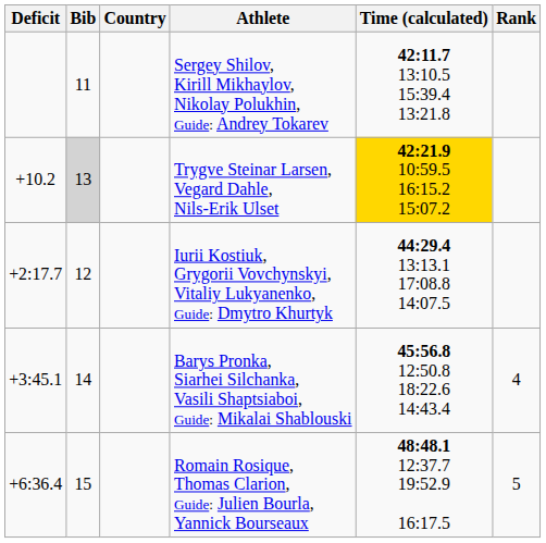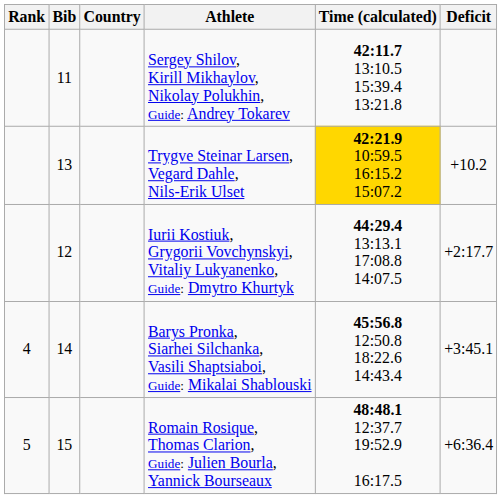 <table class="wikitable sortable" style="text-align:center">
 <tr>
-<th>Deficit</th>
+<th>Rank</th>
 <th>Bib</th>
 <th>Country</th>
 <th>Athlete</th>
 <th>Time (calculated)</th>
-<th>Rank</th>
+<th>Deficit</th>
 </tr>
 <tr>
 <td></td>
 <td>11</td>
 <td align="left"></td>
 <td align="left"><br><a href='#'>Sergey Shilov</a>,<br><a href='#'>Kirill Mikhaylov</a>,<br><a href='#'>Nikolay Polukhin</a>,<br><small><a href='#'>Guide</a>:</small> <a href='#'>Andrey Tokarev</a></td>
 <td><strong>42:11.7</strong><br>13:10.5<br>15:39.4<br>13:21.8<br></td>
 <td></td>
 </tr>
 <tr>
-<td>+10.2</td>
-<td style="background: lightgrey;">13</td>
+<td></td>
+<td>13</td>
 <td align="left"></td>
 <td align="left"><br><a href='#'>Trygve Steinar Larsen</a>,<br><a href='#'>Vegard Dahle</a>,<br><a href='#'>Nils-Erik Ulset</a></td>
 <td style="background: gold;"><strong>42:21.9</strong><br>10:59.5<br>16:15.2<br>15:07.2</td>
-<td></td>
+<td>+10.2</td>
 </tr>
 <tr>
-<td>+2:17.7</td>
+<td></td>
 <td>12</td>
 <td align="left"></td>
 <td align="left"><br><a href='#'>Iurii Kostiuk</a>,<br><a href='#'>Grygorii Vovchynskyi</a>,<br><a href='#'>Vitaliy Lukyanenko</a>,<br><small><a href='#'>Guide</a>:</small> <a href='#'>Dmytro Khurtyk</a></td>
 <td><strong>44:29.4</strong><br>13:13.1<br>17:08.8<br>14:07.5<br></td>
-<td></td>
+<td>+2:17.7</td>
 </tr>
 <tr>
-<td>+3:45.1</td>
+<td>4</td>
 <td>14</td>
 <td align="left"></td>
 <td align="left"><br><a href='#'>Barys Pronka</a>,<br><a href='#'>Siarhei Silchanka</a>,<br><a href='#'>Vasili Shaptsiaboi</a>,<br><small><a href='#'>Guide</a>:</small> <a href='#'>Mikalai Shablouski</a></td>
 <td><strong>45:56.8</strong><br>12:50.8<br>18:22.6<br>14:43.4<br></td>
-<td>4</td>
+<td>+3:45.1</td>
 </tr>
 <tr>
-<td>+6:36.4</td>
+<td>5</td>
 <td>15</td>
 <td align="left"></td>
 <td align="left"><br><a href='#'>Romain Rosique</a>,<br><a href='#'>Thomas Clarion</a>,<br><small><a href='#'>Guide</a>:</small> <a href='#'>Julien Bourla</a>,<br><a href='#'>Yannick Bourseaux</a></td>
 <td><strong>48:48.1</strong><br>12:37.7<br>19:52.9<br><br>16:17.5</td>
-<td>5</td>
+<td>+6:36.4</td>
 </tr>
 </table>
